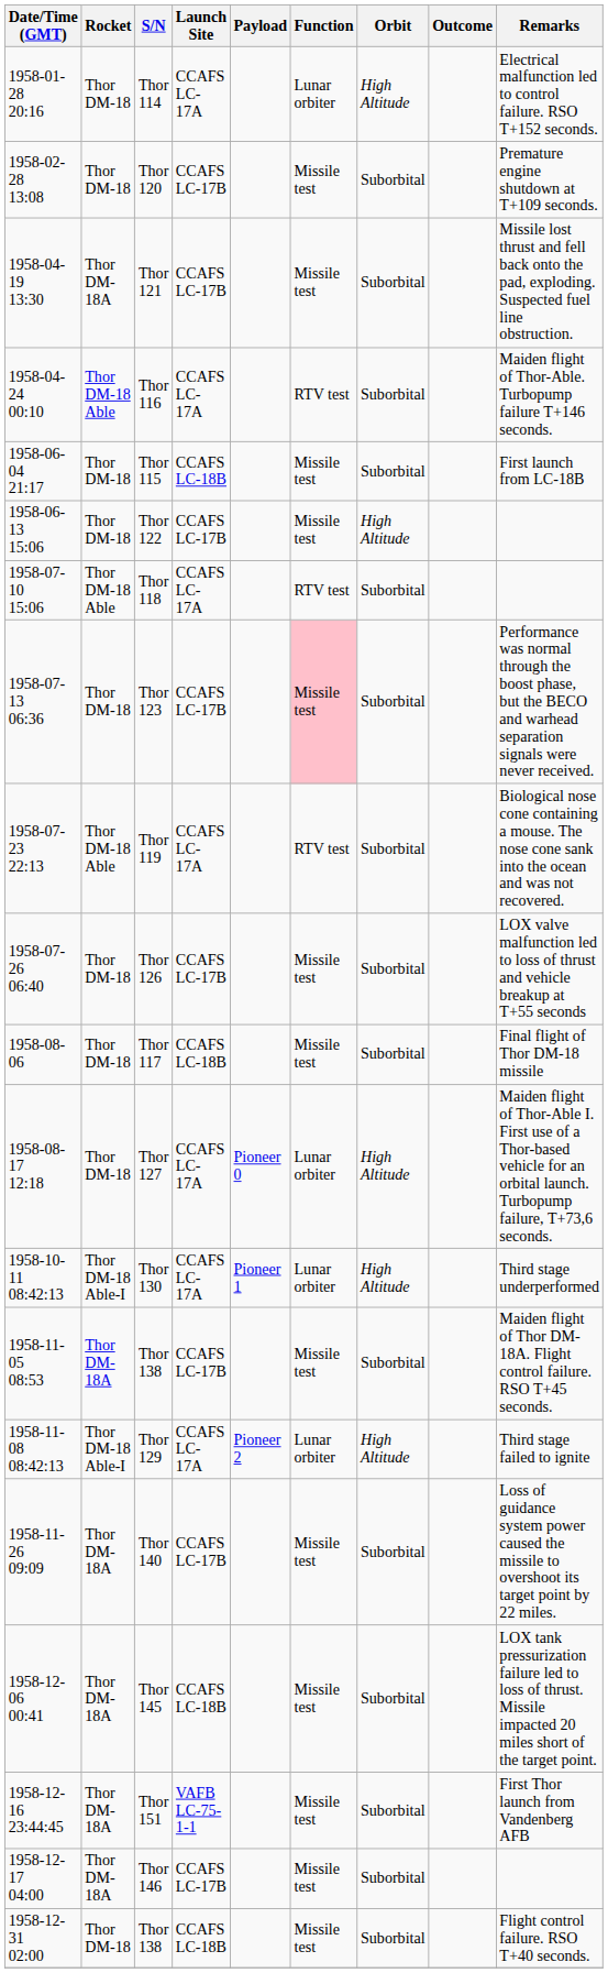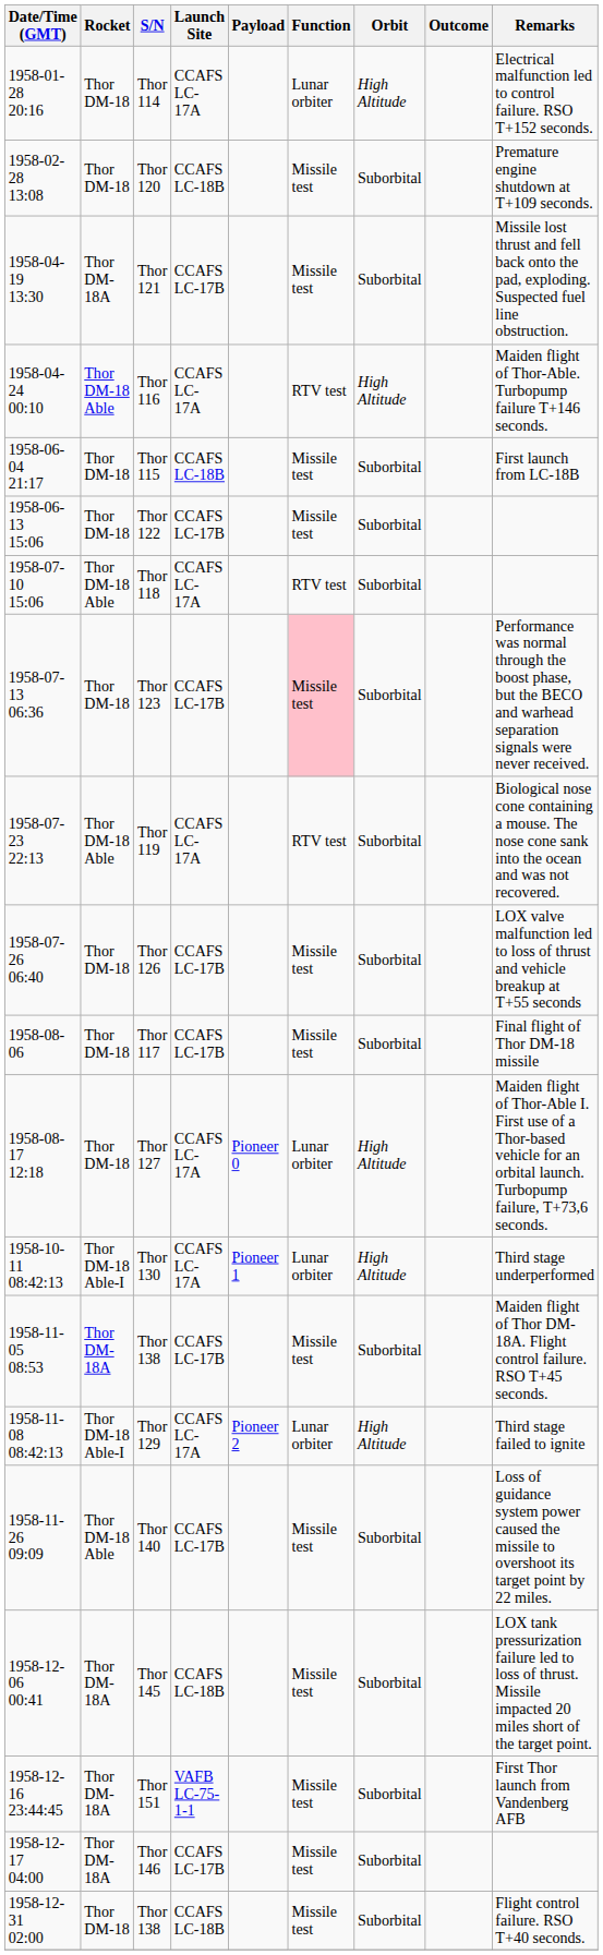 <table class="wikitable" style="margin: 1em 1em 1em 0";>
 <tr>
 <th>Date/Time<br>(<a href='#'>GMT</a>)</th>
 <th>Rocket</th>
 <th><a href='#'>S/N</a></th>
 <th>Launch Site</th>
 <th>Payload</th>
 <th>Function</th>
 <th>Orbit</th>
 <th>Outcome</th>
 <th>Remarks</th>
 </tr>
 <tr>
 <td>1958-01-28<br>20:16</td>
 <td>Thor DM-18</td>
 <td>Thor 114</td>
 <td>CCAFS LC-17A</td>
 <td></td>
 <td>Lunar orbiter</td>
 <td><em>High Altitude</em></td>
 <td></td>
 <td>Electrical malfunction led to control failure. RSO T+152 seconds.</td>
 </tr>
 <tr>
 <td>1958-02-28<br>13:08</td>
 <td>Thor DM-18</td>
 <td>Thor 120</td>
-<td>CCAFS LC-17B</td>
+<td>CCAFS LC-18B</td>
 <td></td>
 <td>Missile test</td>
 <td>Suborbital</td>
 <td></td>
 <td>Premature engine shutdown at T+109 seconds.</td>
 </tr>
 <tr>
 <td>1958-04-19<br>13:30</td>
 <td>Thor DM-18A</td>
 <td>Thor 121</td>
 <td>CCAFS LC-17B</td>
 <td></td>
 <td>Missile test</td>
 <td>Suborbital</td>
 <td></td>
 <td>Missile lost thrust and fell back onto the pad, exploding. Suspected fuel line obstruction.</td>
 </tr>
 <tr>
 <td>1958-04-24<br>00:10</td>
 <td><a href='#'>Thor DM-18 Able</a></td>
 <td>Thor 116</td>
 <td>CCAFS LC-17A</td>
 <td></td>
 <td>RTV test</td>
-<td>Suborbital</td>
+<td><em>High Altitude</em></td>
 <td></td>
 <td>Maiden flight of Thor-Able. Turbopump failure T+146 seconds.</td>
 </tr>
 <tr>
 <td>1958-06-04<br>21:17</td>
 <td>Thor DM-18</td>
 <td>Thor 115</td>
 <td>CCAFS <a href='#'>LC-18B</a></td>
 <td></td>
 <td>Missile test</td>
 <td>Suborbital</td>
 <td></td>
 <td>First launch from LC-18B</td>
 </tr>
 <tr>
 <td>1958-06-13<br>15:06</td>
 <td>Thor DM-18</td>
 <td>Thor 122</td>
 <td>CCAFS LC-17B</td>
 <td></td>
 <td>Missile test</td>
-<td><em>High Altitude</em></td>
+<td>Suborbital</td>
 <td></td>
 <td></td>
 </tr>
 <tr>
 <td>1958-07-10<br>15:06</td>
 <td>Thor DM-18 Able</td>
 <td>Thor 118</td>
 <td>CCAFS LC-17A</td>
 <td></td>
 <td>RTV test</td>
 <td>Suborbital</td>
 <td></td>
 <td></td>
 </tr>
 <tr>
 <td>1958-07-13<br>06:36</td>
 <td>Thor DM-18</td>
 <td>Thor 123</td>
 <td>CCAFS LC-17B</td>
 <td></td>
 <td style="background: pink;">Missile test</td>
 <td>Suborbital</td>
 <td></td>
 <td>Performance was normal through the boost phase, but the BECO and warhead separation signals were never received.</td>
 </tr>
 <tr>
 <td>1958-07-23<br>22:13</td>
 <td>Thor DM-18 Able</td>
 <td>Thor 119</td>
 <td>CCAFS LC-17A</td>
 <td></td>
 <td>RTV test</td>
 <td>Suborbital</td>
 <td></td>
 <td>Biological nose cone containing a mouse. The nose cone sank into the ocean and was not recovered.</td>
 </tr>
 <tr>
 <td>1958-07-26<br>06:40</td>
 <td>Thor DM-18</td>
 <td>Thor 126</td>
 <td>CCAFS LC-17B</td>
 <td></td>
 <td>Missile test</td>
 <td>Suborbital</td>
 <td></td>
 <td>LOX valve malfunction led to loss of thrust and vehicle breakup at T+55 seconds</td>
 </tr>
 <tr>
 <td>1958-08-06</td>
 <td>Thor DM-18</td>
 <td>Thor 117</td>
-<td>CCAFS LC-18B</td>
+<td>CCAFS LC-17B</td>
 <td></td>
 <td>Missile test</td>
 <td>Suborbital</td>
 <td></td>
 <td>Final flight of Thor DM-18 missile</td>
 </tr>
 <tr>
 <td>1958-08-17<br>12:18</td>
 <td>Thor DM-18</td>
 <td>Thor 127</td>
 <td>CCAFS LC-17A</td>
 <td><a href='#'>Pioneer 0</a></td>
 <td>Lunar orbiter</td>
 <td><em>High Altitude</em></td>
 <td></td>
 <td>Maiden flight of Thor-Able I. First use of a Thor-based vehicle for an orbital launch. Turbopump failure, T+73,6 seconds.</td>
 </tr>
 <tr>
 <td>1958-10-11<br>08:42:13</td>
 <td>Thor DM-18 Able-I</td>
 <td>Thor 130</td>
 <td>CCAFS LC-17A</td>
 <td><a href='#'>Pioneer 1</a></td>
 <td>Lunar orbiter</td>
 <td><em>High Altitude</em></td>
 <td></td>
 <td>Third stage underperformed</td>
 </tr>
 <tr>
 <td>1958-11-05<br>08:53</td>
 <td><a href='#'>Thor DM-18A</a></td>
 <td>Thor 138</td>
 <td>CCAFS LC-17B</td>
 <td></td>
 <td>Missile test</td>
 <td>Suborbital</td>
 <td></td>
 <td>Maiden flight of Thor DM-18A. Flight control failure. RSO T+45 seconds.</td>
 </tr>
 <tr>
 <td>1958-11-08<br>08:42:13</td>
 <td>Thor DM-18 Able-I</td>
 <td>Thor 129</td>
 <td>CCAFS LC-17A</td>
 <td><a href='#'>Pioneer 2</a></td>
 <td>Lunar orbiter</td>
 <td><em>High Altitude</em></td>
 <td></td>
 <td>Third stage failed to ignite</td>
 </tr>
 <tr>
 <td>1958-11-26<br>09:09</td>
-<td>Thor DM-18A</td>
+<td>Thor DM-18 Able</td>
 <td>Thor 140</td>
 <td>CCAFS LC-17B</td>
 <td></td>
 <td>Missile test</td>
 <td>Suborbital</td>
 <td></td>
 <td>Loss of guidance system power caused the missile to overshoot its target point by 22 miles.</td>
 </tr>
 <tr>
 <td>1958-12-06<br>00:41</td>
 <td>Thor DM-18A</td>
 <td>Thor 145</td>
 <td>CCAFS LC-18B</td>
 <td></td>
 <td>Missile test</td>
 <td>Suborbital</td>
 <td></td>
 <td>LOX tank pressurization failure led to loss of thrust. Missile impacted 20 miles short of the target point.</td>
 </tr>
 <tr>
 <td>1958-12-16<br>23:44:45</td>
 <td>Thor DM-18A</td>
 <td>Thor 151</td>
 <td><a href='#'>VAFB</a> <a href='#'>LC-75-1-1</a></td>
 <td></td>
 <td>Missile test</td>
 <td>Suborbital</td>
 <td></td>
 <td>First Thor launch from Vandenberg AFB</td>
 </tr>
 <tr>
 <td>1958-12-17<br>04:00</td>
 <td>Thor DM-18A</td>
 <td>Thor 146</td>
 <td>CCAFS LC-17B</td>
 <td></td>
 <td>Missile test</td>
 <td>Suborbital</td>
 <td></td>
 <td></td>
 </tr>
 <tr>
 <td>1958-12-31<br>02:00</td>
 <td>Thor DM-18</td>
 <td>Thor 138</td>
 <td>CCAFS LC-18B</td>
 <td></td>
 <td>Missile test</td>
 <td>Suborbital</td>
 <td></td>
 <td>Flight control failure. RSO T+40 seconds.</td>
 </tr>
 <tr>
 </tr>
 </table>
